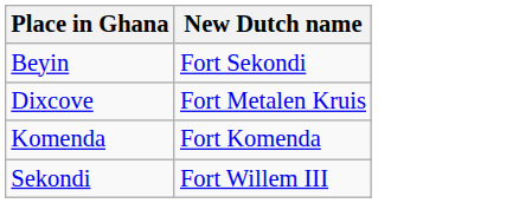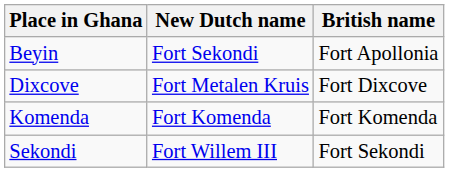 <table class="wikitable sortable">
 <tr>
 <th>Place in Ghana</th>
 <th>New Dutch name</th>
+<th>British name</th>
 </tr>
 <tr -->
 <td><a href='#'>Beyin</a></td>
 <td><a href='#'>Fort Sekondi</a></td>
+<td>Fort Apollonia</td>
 </tr>
 <tr -->
 <td><a href='#'>Dixcove</a></td>
 <td><a href='#'>Fort Metalen Kruis</a></td>
+<td>Fort Dixcove</td>
 </tr>
 <tr -->
 <td><a href='#'>Komenda</a></td>
 <td><a href='#'>Fort Komenda</a></td>
+<td>Fort Komenda</td>
 </tr>
 <tr -->
 <td><a href='#'>Sekondi</a></td>
 <td><a href='#'>Fort Willem III</a></td>
+<td>Fort Sekondi</td>
 </tr>
 </table>
